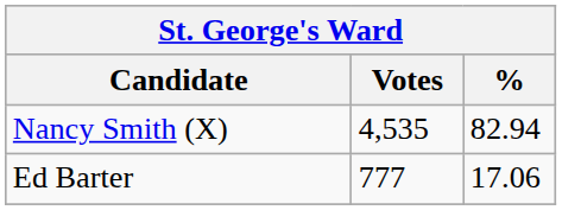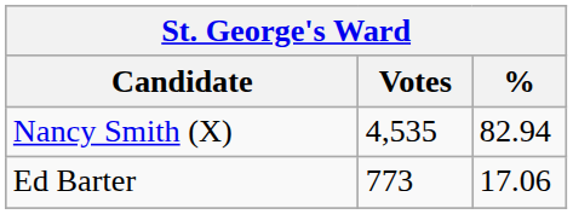 <table class="wikitable">
 <tr>
 <th colspan="3"><a href='#'>St. George's Ward</a></th>
 </tr>
 <tr>
 <th style="width: 170px">Candidate</th>
 <th style="width: 50px">Votes</th>
 <th style="width: 40px">%</th>
 </tr>
 <tr>
 <td><a href='#'>Nancy Smith</a> (X)</td>
 <td>4,535</td>
 <td>82.94</td>
 </tr>
 <tr>
 <td>Ed Barter</td>
-<td>777</td>
+<td>773</td>
 <td>17.06</td>
 </tr>
 </table>
